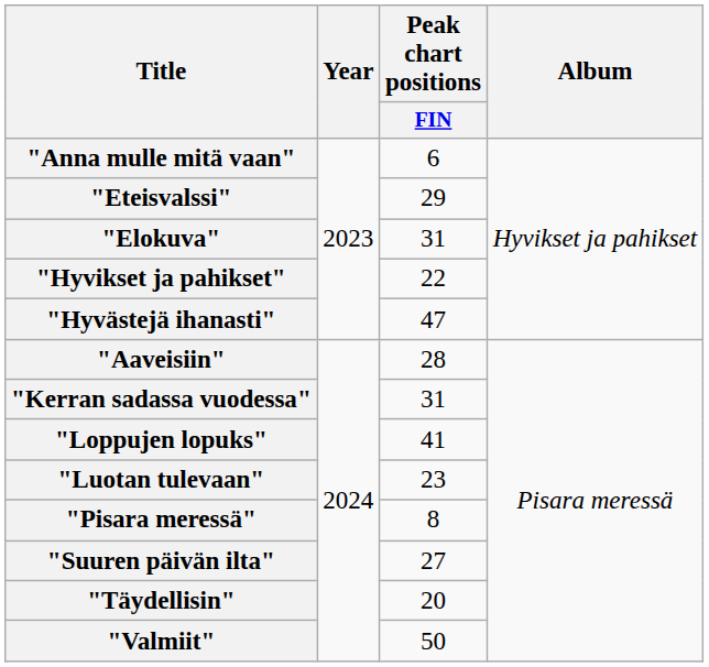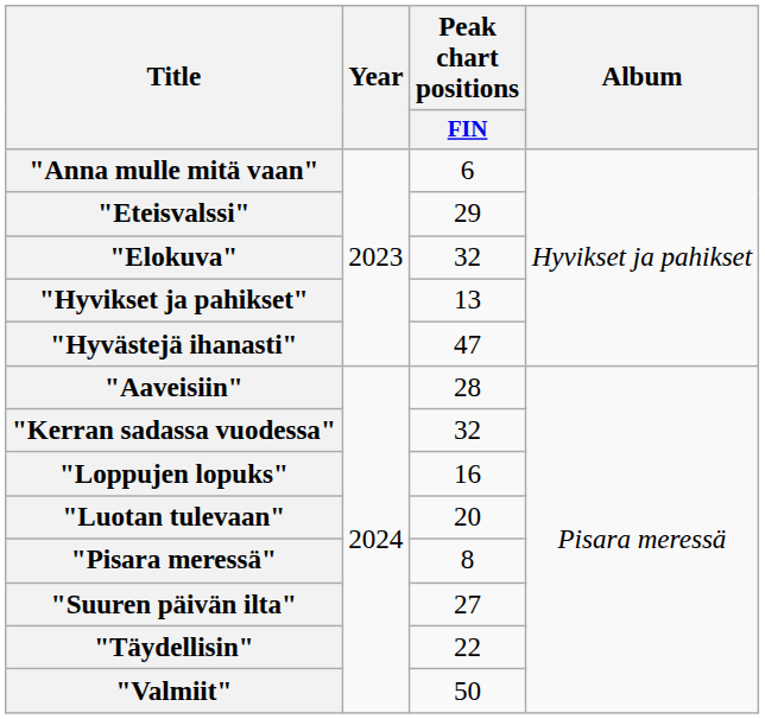 <table class="wikitable plainrowheaders" style="text-align:center;">
 <tr>
 <th scope="col" rowspan="2">Title</th>
 <th scope="col" rowspan="2">Year</th>
 <th scope="col">Peak chart positions</th>
 <th scope="col" rowspan="2">Album</th>
 </tr>
 <tr>
 <th scope="col" style="width:3em;font-size:85%;"><a href='#'>FIN</a><br></th>
 </tr>
 <tr>
 <th scope="row">"Anna mulle mitä vaan"</th>
 <td rowspan="5">2023</td>
 <td>6</td>
 <td rowspan="5"><em>Hyvikset ja pahikset</em></td>
 </tr>
 <tr>
 <th scope="row">"Eteisvalssi"</th>
 <td>29</td>
 </tr>
 <tr>
 <th scope="row">"Elokuva"</th>
-<td>31</td>
+<td>32</td>
 </tr>
 <tr>
 <th scope="row">"Hyvikset ja pahikset"</th>
-<td>22</td>
+<td>13</td>
 </tr>
 <tr>
 <th scope="row">"Hyvästejä ihanasti"</th>
 <td>47</td>
 </tr>
 <tr>
 <th scope="row">"Aaveisiin"</th>
 <td rowspan="8">2024</td>
 <td>28</td>
 <td rowspan="8"><em>Pisara meressä</em></td>
 </tr>
 <tr>
 <th scope="row">"Kerran sadassa vuodessa"</th>
-<td>31</td>
+<td>32</td>
 </tr>
 <tr>
 <th scope="row">"Loppujen lopuks"</th>
-<td>41</td>
+<td>16</td>
 </tr>
 <tr>
 <th scope="row">"Luotan tulevaan"</th>
-<td>23</td>
+<td>20</td>
 </tr>
 <tr>
 <th scope="row">"Pisara meressä"</th>
 <td>8</td>
 </tr>
 <tr>
 <th scope="row">"Suuren päivän ilta"</th>
 <td>27</td>
 </tr>
 <tr>
 <th scope="row">"Täydellisin"</th>
-<td>20</td>
+<td>22</td>
 </tr>
 <tr>
 <th scope="row">"Valmiit"</th>
 <td>50</td>
 </tr>
 </table>
